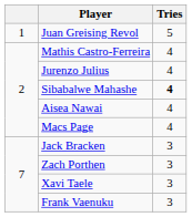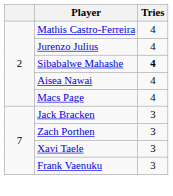 <table class="wikitable" style="text-align:center">
 <tr>
 <th align=center width="38"></th>
 <th>Player</th>
 <th align=center width="38">Tries</th>
-</tr>
-<tr>
-<td>1</td>
-<td align=left> <a href='#'>Juan Greising Revol</a></td>
-<td>5</td>
 </tr>
 <tr>
 <td rowspan=5>2</td>
 <td align=left> <a href='#'>Mathis Castro-Ferreira</a></td>
 <td>4</td>
 </tr>
 <tr>
 <td align=left> <a href='#'>Jurenzo Julius</a></td>
 <td>4</td>
 </tr>
 <tr>
 <td align=left> <a href='#'>Sibabalwe Mahashe</a></td>
 <td><strong>4</strong></td>
 </tr>
 <tr>
 <td align=left> <a href='#'>Aisea Nawai</a></td>
 <td>4</td>
 </tr>
 <tr>
 <td align=left> <a href='#'>Macs Page</a></td>
 <td>4</td>
 </tr>
 <tr>
 <td rowspan=4>7</td>
 <td align=left> <a href='#'>Jack Bracken</a></td>
 <td>3</td>
 </tr>
 <tr>
 <td align=left> <a href='#'>Zach Porthen</a></td>
 <td>3</td>
 </tr>
 <tr>
 <td align=left> <a href='#'>Xavi Taele</a></td>
 <td>3</td>
 </tr>
 <tr>
 <td align=left> <a href='#'>Frank Vaenuku</a></td>
 <td>3</td>
 </tr>
 </table>
